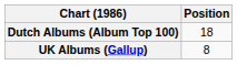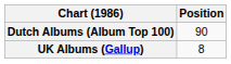 <table class="wikitable plainrowheaders" style="text-align:center">
 <tr>
 <th scope="col">Chart (1986)</th>
 <th scope="col">Position</th>
 </tr>
 <tr>
 <th scope="row">Dutch Albums (Album Top 100)</th>
-<td>18</td>
+<td>90</td>
 </tr>
 <tr>
 <th scope="row">UK Albums (<a href='#'>Gallup</a>)</th>
 <td>8</td>
 </tr>
 </table>
